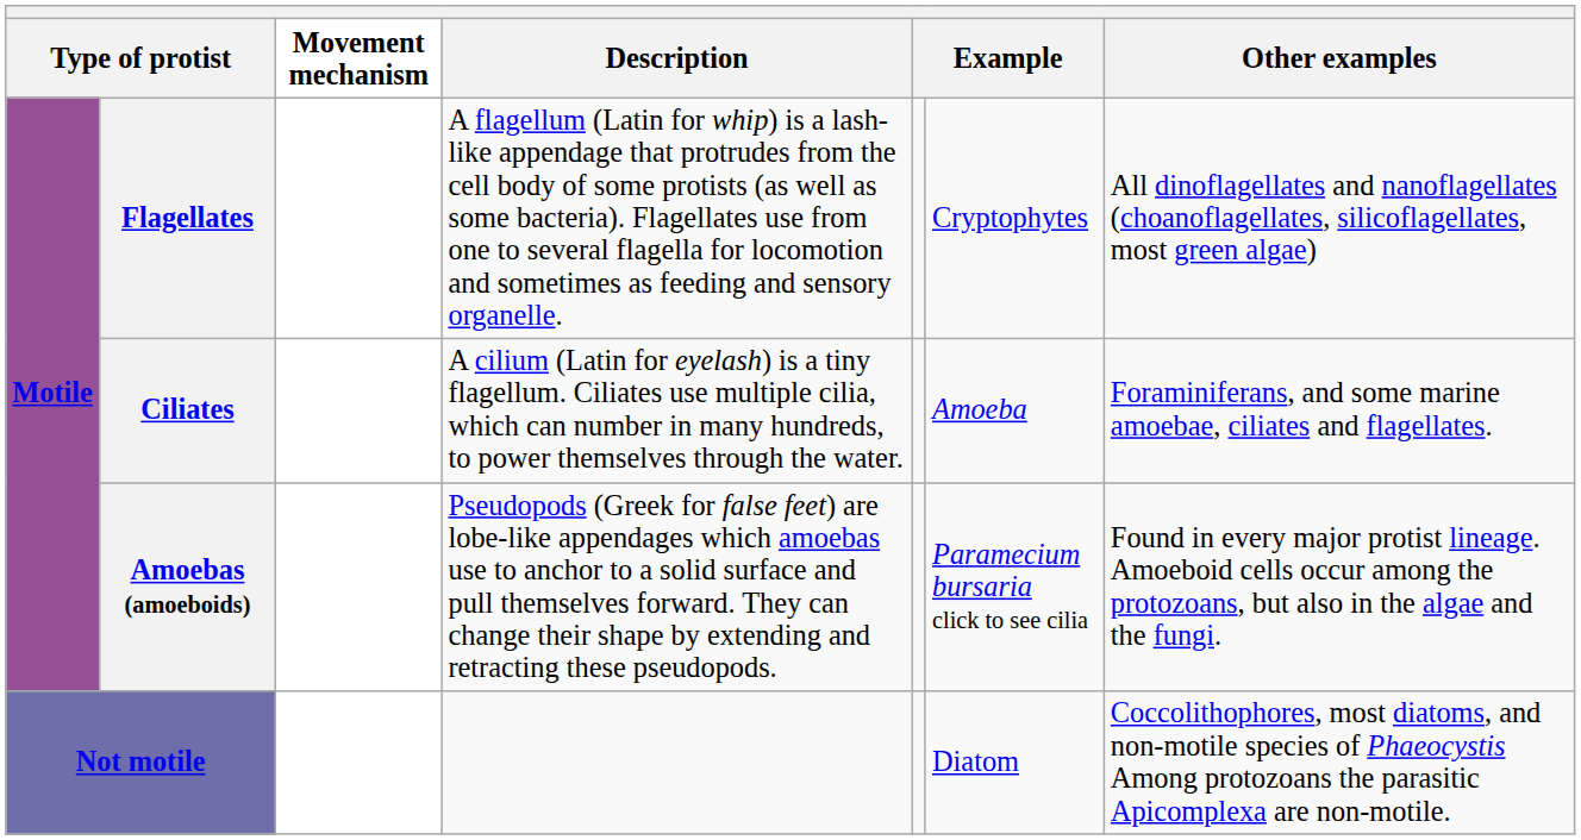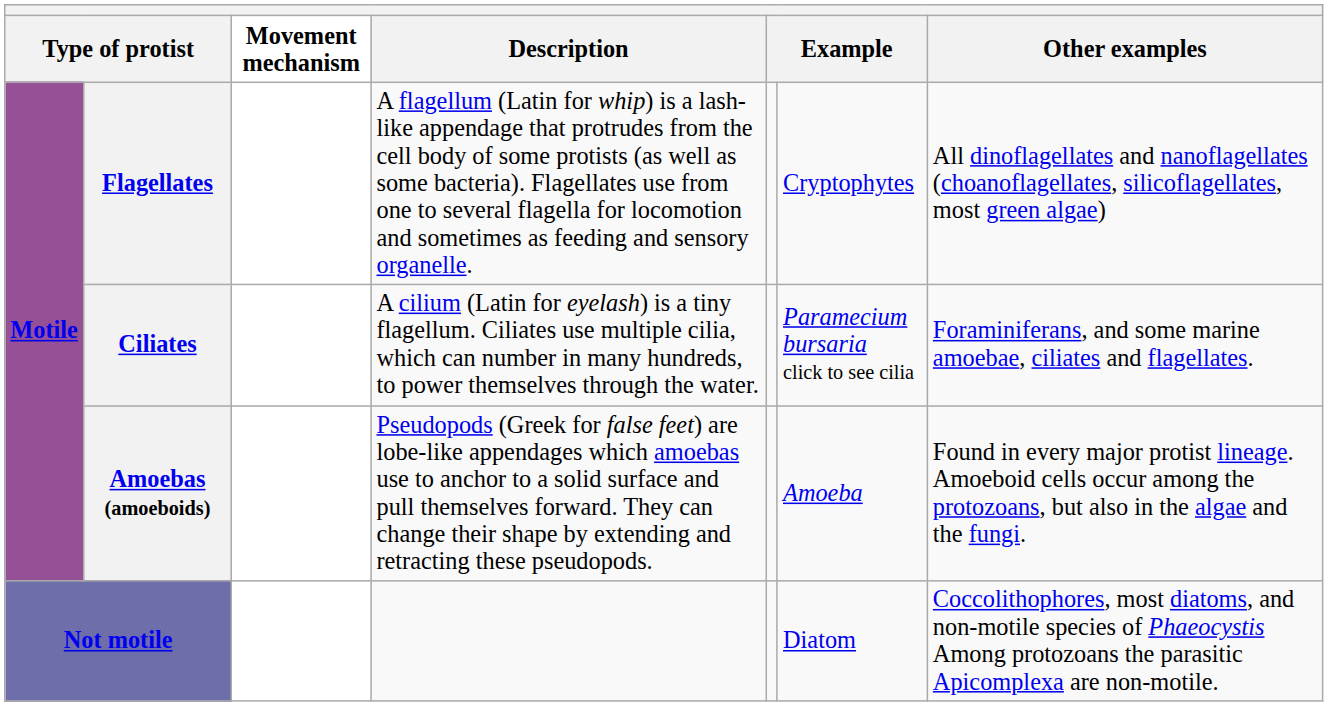 <table class="wikitable">
 <tr>
 <th colspan=9></th>
 </tr>
 <tr>
 <th colspan=2>Type of protist</th>
 <th style="background:rgb(255,255,255)">Movement mechanism</th>
 <th width=30%>Description</th>
 <th colspan=2>Example</th>
 <th width=30%>Other examples</th>
 </tr>
 <tr>
 <th rowspan=3 style="background:rgb(150,80,150)"><a href='#'><span>Motile</span></a></th>
 <th width=90px><a href='#'>Flagellates</a></th>
 <td style="background:rgb(255,255,255)"></td>
 <td>A <a href='#'>flagellum</a> (Latin for <em>whip</em>) is a lash-like appendage that protrudes from the cell body of some protists (as well as some bacteria). Flagellates use from one to several flagella for locomotion and sometimes as feeding and sensory <a href='#'>organelle</a>.</td>
 <td></td>
 <td><a href='#'>Cryptophytes</a></td>
 <td>All <a href='#'>dinoflagellates</a> and <a href='#'>nanoflagellates</a> (<a href='#'>choanoflagellates</a>, <a href='#'>silicoflagellates</a>, most <a href='#'>green algae</a>)<br></td>
 </tr>
 <tr>
 <th><a href='#'>Ciliates</a></th>
 <td style="background:rgb(255,255,255)"></td>
 <td>A <a href='#'>cilium</a> (Latin for <em>eyelash</em>) is a tiny flagellum. Ciliates use multiple cilia, which can number in many hundreds, to power themselves through the water.</td>
 <td></td>
-<td><em><a href='#'>Amoeba</a></em></td>
+<td><em><a href='#'>Paramecium bursaria</a></em><br><small>click to see cilia</small></td>
 <td><a href='#'>Foraminiferans</a>, and some marine <a href='#'>amoebae</a>, <a href='#'>ciliates</a> and <a href='#'>flagellates</a>.</td>
 </tr>
 <tr>
 <th><a href='#'>Amoebas</a><br><small>(amoeboids)</small></th>
 <td style="background:rgb(255,255,255)"></td>
 <td><a href='#'>Pseudopods</a> (Greek for <em>false feet</em>) are lobe-like appendages which <a href='#'>amoebas</a> use to anchor to a solid surface and pull themselves forward. They can change their shape by extending and retracting these pseudopods.</td>
 <td></td>
-<td><em><a href='#'>Paramecium bursaria</a></em><br><small>click to see cilia</small></td>
+<td><em><a href='#'>Amoeba</a></em></td>
 <td>Found in every major protist <a href='#'>lineage</a>. Amoeboid cells occur among the <a href='#'>protozoans</a>, but also in the <a href='#'>algae</a> and the <a href='#'>fungi</a>.</td>
 </tr>
 <tr>
 <th colspan=2 style="background:rgb(110,110,170)"><a href='#'><span>Not motile</span></a></th>
 <td style="background:rgb(255,255,255)"></td>
 <td></td>
 <td></td>
 <td><a href='#'>Diatom</a></td>
 <td><a href='#'>Coccolithophores</a>, most <a href='#'>diatoms</a>, and non‐motile species of <em><a href='#'>Phaeocystis</a></em> Among protozoans the parasitic <a href='#'>Apicomplexa</a> are non‐motile.</td>
 </tr>
 </table>
